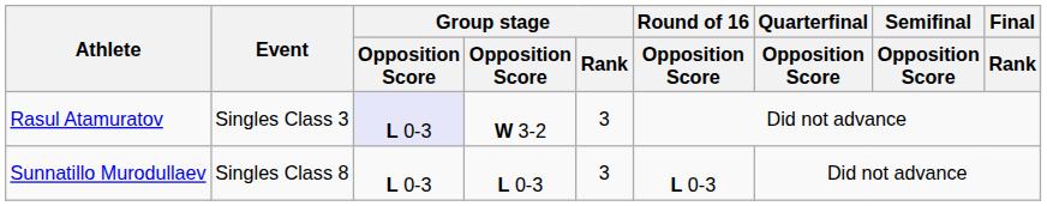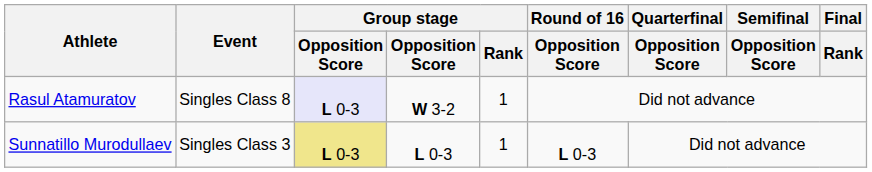 <table class="wikitable" style="text-align:center; font-size:80%">
 <tr>
 <th rowspan="2">Athlete</th>
 <th rowspan="2">Event</th>
 <th colspan="3">Group stage</th>
 <th>Round of 16</th>
 <th>Quarterfinal</th>
 <th>Semifinal</th>
 <th colspan="2">Final</th>
 </tr>
 <tr>
 <th>Opposition<br>Score</th>
 <th>Opposition<br>Score</th>
 <th>Rank</th>
 <th>Opposition<br>Score</th>
 <th>Opposition<br>Score</th>
 <th>Opposition<br>Score</th>
 <th>Rank</th>
 </tr>
 <tr>
 <td align="left"><a href='#'>Rasul Atamuratov</a></td>
-<td align="left">Singles Class 3</td>
+<td align="left">Singles Class 8</td>
 <td style="background: lavender;"><br><strong>L</strong> 0-3</td>
 <td><br><strong>W</strong> 3-2</td>
-<td>3</td>
+<td>1</td>
 <td colspan="4">Did not advance</td>
 </tr>
 <tr>
 <td align="left"><a href='#'>Sunnatillo Murodullaev</a></td>
-<td align="left">Singles Class 8</td>
+<td align="left">Singles Class 3</td>
+<td style="background: khaki;"><br><strong>L</strong> 0-3</td>
 <td><br><strong>L</strong> 0-3</td>
-<td><br><strong>L</strong> 0-3</td>
-<td>3</td>
+<td>1</td>
 <td><br><strong>L</strong> 0-3</td>
 <td colspan="3">Did not advance</td>
 </tr>
 </table>
